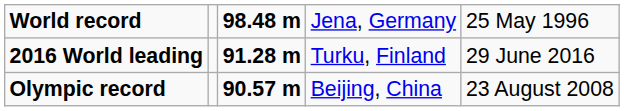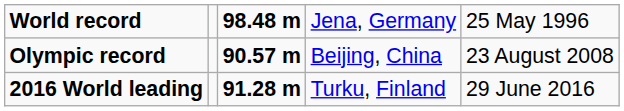 <table class="wikitable">
 <tr>
 <td><strong>World record</strong></td>
 <td></td>
 <td><strong>98.48 m</strong></td>
 <td><a href='#'>Jena</a>, <a href='#'>Germany</a></td>
 <td>25 May 1996</td>
 </tr>
 <tr>
+<td><strong>Olympic record</strong></td>
+<td></td>
+<td><strong>90.57 m</strong></td>
+<td><a href='#'>Beijing</a>, <a href='#'>China</a></td>
+<td>23 August 2008</td>
+</tr>
+<tr>
 <td><strong>2016 World leading</strong></td>
 <td></td>
 <td><strong>91.28 m</strong></td>
 <td><a href='#'>Turku</a>, <a href='#'>Finland</a></td>
 <td>29 June 2016</td>
 </tr>
-<tr>
-<td><strong>Olympic record</strong></td>
-<td></td>
-<td><strong>90.57 m</strong></td>
-<td><a href='#'>Beijing</a>, <a href='#'>China</a></td>
-<td>23 August 2008</td>
-</tr>
 </table>
